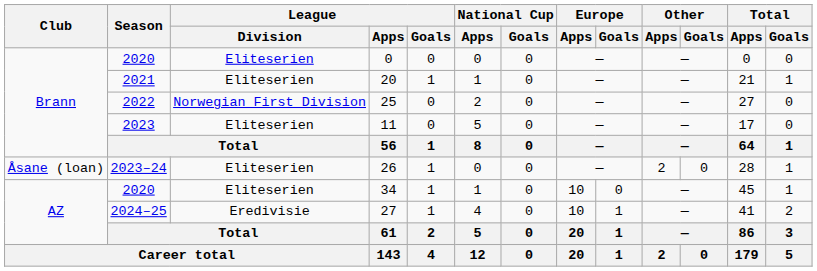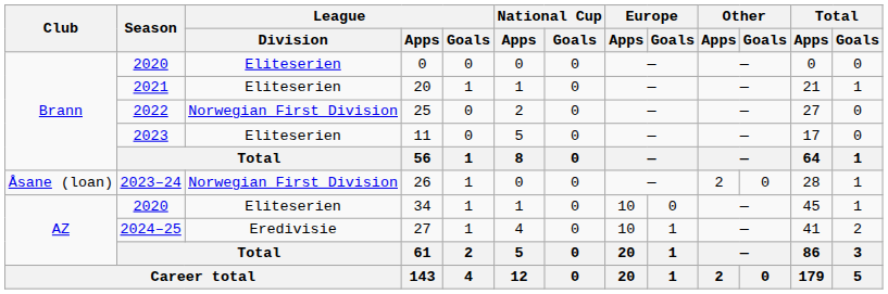 <table class="wikitable" style="text-align: center">
 <tr>
 <th rowspan="2">Club</th>
 <th rowspan="2">Season</th>
 <th colspan="3">League</th>
 <th colspan="2">National Cup</th>
 <th colspan="2">Europe</th>
 <th colspan="2">Other</th>
 <th colspan="2">Total</th>
 </tr>
 <tr>
 <th>Division</th>
 <th>Apps</th>
 <th>Goals</th>
 <th>Apps</th>
 <th>Goals</th>
 <th>Apps</th>
 <th>Goals</th>
 <th>Apps</th>
 <th>Goals</th>
 <th>Apps</th>
 <th>Goals</th>
 </tr>
 <tr>
 <td rowspan="5"><a href='#'>Brann</a></td>
 <td><a href='#'>2020</a></td>
 <td><a href='#'>Eliteserien</a></td>
 <td>0</td>
 <td>0</td>
 <td>0</td>
 <td>0</td>
 <td colspan="2">—</td>
 <td colspan="2">—</td>
 <td>0</td>
 <td>0</td>
 </tr>
 <tr>
 <td><a href='#'>2021</a></td>
 <td>Eliteserien</td>
 <td>20</td>
 <td>1</td>
 <td>1</td>
 <td>0</td>
 <td colspan="2">—</td>
 <td colspan="2">—</td>
 <td>21</td>
 <td>1</td>
 </tr>
 <tr>
 <td><a href='#'>2022</a></td>
 <td><a href='#'>Norwegian First Division</a></td>
 <td>25</td>
 <td>0</td>
 <td>2</td>
 <td>0</td>
 <td colspan="2">—</td>
 <td colspan="2">—</td>
 <td>27</td>
 <td>0</td>
 </tr>
 <tr>
 <td><a href='#'>2023</a></td>
 <td>Eliteserien</td>
 <td>11</td>
 <td>0</td>
 <td>5</td>
 <td>0</td>
 <td colspan="2">—</td>
 <td colspan="2">—</td>
 <td>17</td>
 <td>0</td>
 </tr>
 <tr>
 <th colspan="2">Total</th>
 <th>56</th>
 <th>1</th>
 <th>8</th>
 <th>0</th>
 <th colspan="2">—</th>
 <th colspan="2">—</th>
 <th>64</th>
 <th>1</th>
 </tr>
 <tr>
 <td><a href='#'>Åsane</a> (loan)</td>
 <td><a href='#'>2023–24</a></td>
-<td>Eliteserien</td>
+<td><a href='#'>Norwegian First Division</a></td>
 <td>26</td>
 <td>1</td>
 <td>0</td>
 <td>0</td>
 <td colspan="2">—</td>
 <td>2</td>
 <td>0</td>
 <td>28</td>
 <td>1</td>
 </tr>
 <tr>
 <td rowspan="3"><a href='#'>AZ</a></td>
 <td><a href='#'>2020</a></td>
 <td>Eliteserien</td>
 <td>34</td>
 <td>1</td>
 <td>1</td>
 <td>0</td>
 <td>10</td>
 <td>0</td>
 <td colspan="2">—</td>
 <td>45</td>
 <td>1</td>
 </tr>
 <tr>
 <td><a href='#'>2024–25</a></td>
 <td>Eredivisie</td>
 <td>27</td>
 <td>1</td>
 <td>4</td>
 <td>0</td>
 <td>10</td>
 <td>1</td>
 <td colspan="2">—</td>
 <td>41</td>
 <td>2</td>
 </tr>
 <tr>
 <th colspan="2">Total</th>
 <th>61</th>
 <th>2</th>
 <th>5</th>
 <th>0</th>
 <th>20</th>
 <th>1</th>
 <th colspan="2">—</th>
 <th>86</th>
 <th>3</th>
 </tr>
 <tr>
 <th colspan="3">Career total</th>
 <th>143</th>
 <th>4</th>
 <th>12</th>
 <th>0</th>
 <th>20</th>
 <th>1</th>
 <th>2</th>
 <th>0</th>
 <th>179</th>
 <th>5</th>
 </tr>
 </table>
